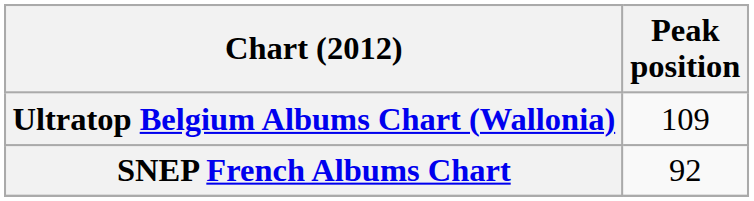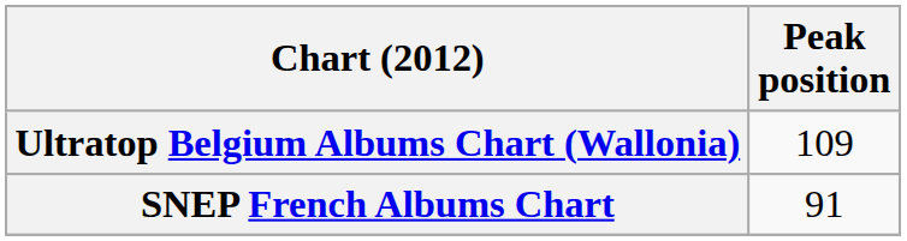 <table class="wikitable sortable plainrowheaders" border="1">
 <tr>
 <th scope="col">Chart (2012)</th>
 <th scope="col">Peak<br>position</th>
 </tr>
 <tr>
 <th scope="row">Ultratop <a href='#'>Belgium Albums Chart (Wallonia)</a></th>
 <td align="center">109</td>
 </tr>
 <tr>
 <th scope="row">SNEP <a href='#'>French Albums Chart</a></th>
-<td align="center">92</td>
+<td align="center">91</td>
 </tr>
 <tr>
 </tr>
 </table>
